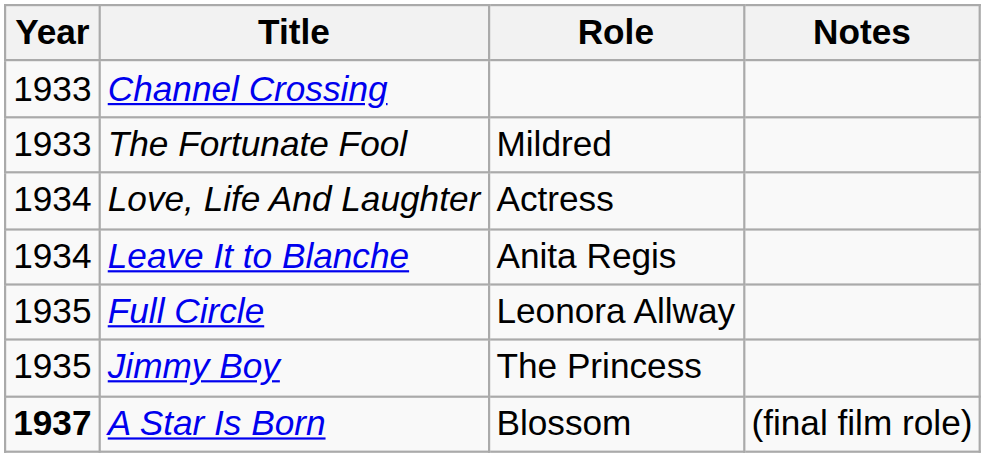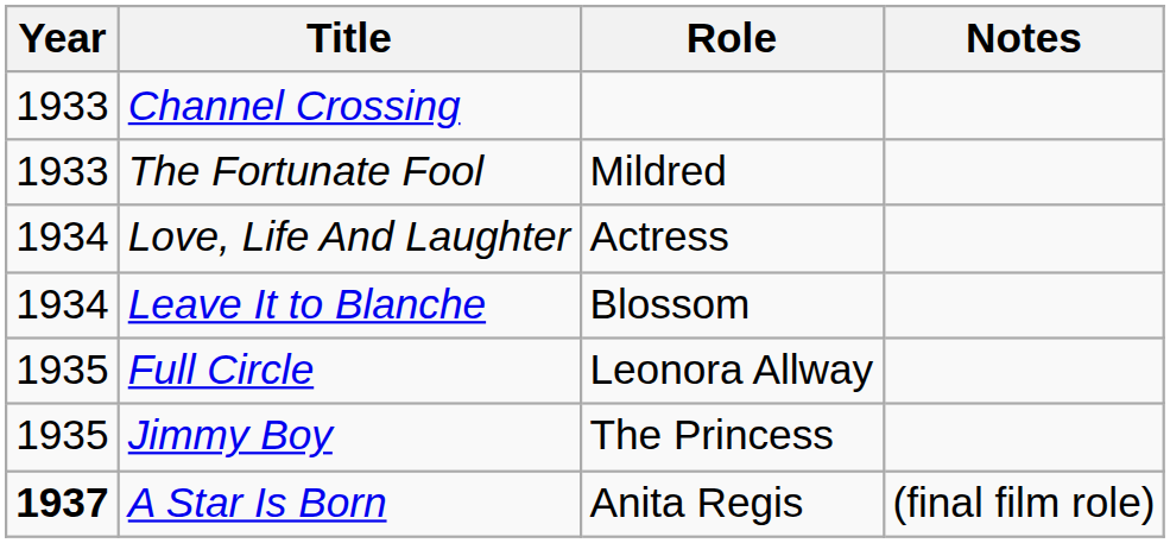 <table class="wikitable">
 <tr>
 <th>Year</th>
 <th>Title</th>
 <th>Role</th>
 <th>Notes</th>
 </tr>
 <tr>
 <td>1933</td>
 <td><em><a href='#'>Channel Crossing</a></em></td>
 <td></td>
 <td></td>
 </tr>
 <tr>
 <td>1933</td>
 <td><em>The Fortunate Fool</em></td>
 <td>Mildred</td>
 <td></td>
 </tr>
 <tr>
 <td>1934</td>
 <td><em>Love, Life And Laughter</em></td>
 <td>Actress</td>
 <td></td>
 </tr>
 <tr>
 <td>1934</td>
 <td><em><a href='#'>Leave It to Blanche</a></em></td>
-<td>Anita Regis</td>
+<td>Blossom</td>
 <td></td>
 </tr>
 <tr>
 <td>1935</td>
 <td><em><a href='#'>Full Circle</a></em></td>
 <td>Leonora Allway</td>
 <td></td>
 </tr>
 <tr>
 <td>1935</td>
 <td><em><a href='#'>Jimmy Boy</a></em></td>
 <td>The Princess</td>
 <td></td>
 </tr>
 <tr>
 <td><strong>1937</strong></td>
 <td><em><a href='#'>A Star Is Born</a></em></td>
-<td>Blossom</td>
+<td>Anita Regis</td>
 <td>(final film role)</td>
 </tr>
 </table>
